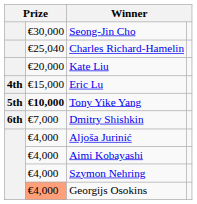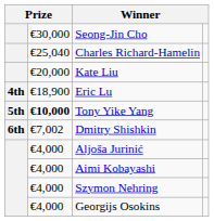 <table class="wikitable">
 <tr>
 <th colspan="2">Prize</th>
 <th colspan="2">Winner</th>
 </tr>
 <tr>
 <th></th>
 <td>€30,000</td>
 <td><a href='#'>Seong-Jin Cho</a></td>
 <td></td>
 </tr>
 <tr>
 <th></th>
 <td>€25,040</td>
 <td><a href='#'>Charles Richard-Hamelin</a></td>
 <td></td>
 </tr>
 <tr>
 <th></th>
 <td>€20,000</td>
 <td><a href='#'>Kate Liu</a></td>
 <td></td>
 </tr>
 <tr>
 <th>4th</th>
-<td>€15,000</td>
+<td>€18,900</td>
 <td><a href='#'>Eric Lu</a></td>
 <td></td>
 </tr>
 <tr>
 <th>5th</th>
 <td><strong>€10,000</strong></td>
 <td><a href='#'>Tony Yike Yang</a></td>
 <td></td>
 </tr>
 <tr>
 <th>6th</th>
-<td>€7,000</td>
+<td>€7,002</td>
 <td><a href='#'>Dmitry Shishkin</a></td>
 <td></td>
 </tr>
 <tr>
 <th rowspan="4"></th>
 <td>€4,000</td>
 <td><a href='#'>Aljoša Jurinić</a></td>
 <td></td>
 </tr>
 <tr>
 <td>€4,000</td>
 <td><a href='#'>Aimi Kobayashi</a></td>
 <td></td>
 </tr>
 <tr>
 <td>€4,000</td>
 <td><a href='#'>Szymon Nehring</a></td>
 <td></td>
 </tr>
 <tr>
-<td style="background: lightsalmon;">€4,000</td>
+<td>€4,000</td>
 <td>Georgijs Osokins</td>
 <td></td>
 </tr>
 </table>
